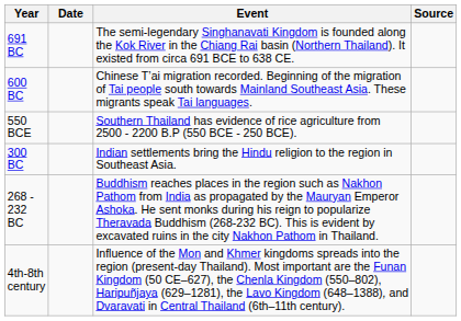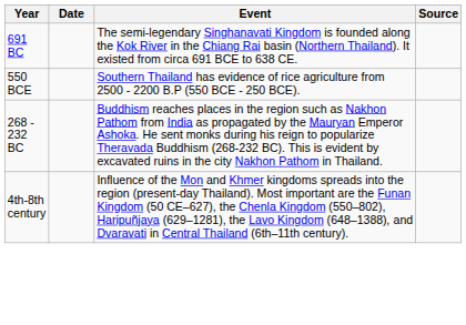 <table class="wikitable" width="100%">
 <tr>
 <th style="width:6%">Year</th>
 <th style="width:10%">Date</th>
 <th>Event</th>
 <th>Source</th>
 </tr>
 <tr>
 <td><a href='#'>691 BC</a></td>
 <td></td>
 <td>The semi-legendary <a href='#'>Singhanavati Kingdom</a> is founded along the <a href='#'>Kok River</a> in the <a href='#'>Chiang Rai</a> basin (<a href='#'>Northern Thailand</a>). It existed from circa 691 BCE to 638 CE.</td>
 <td></td>
 </tr>
 <tr>
-<td><a href='#'>600 BC</a></td>
-<td></td>
-<td>Chinese T’ai migration recorded. Beginning of the migration of <a href='#'>Tai people</a> south towards <a href='#'>Mainland Southeast Asia</a>. These migrants speak <a href='#'>Tai languages</a>.</td>
-<td></td>
-</tr>
-<tr>
 <td>550 BCE</td>
 <td></td>
 <td><a href='#'>Southern Thailand</a> has evidence of rice agriculture from 2500 - 2200 B.P (550 BCE - 250 BCE).</td>
-<td></td>
-</tr>
-<tr>
-<td><a href='#'>300 BC</a></td>
-<td></td>
-<td><a href='#'>Indian</a> settlements bring the <a href='#'>Hindu</a> religion to the region in Southeast Asia.</td>
 <td></td>
 </tr>
 <tr>
 <td>268 - 232 BC</td>
 <td></td>
 <td><a href='#'>Buddhism</a> reaches places in the region such as <a href='#'>Nakhon Pathom</a> from <a href='#'>India</a> as propagated by the <a href='#'>Mauryan</a> Emperor <a href='#'>Ashoka</a>. He sent monks during his reign to popularize <a href='#'>Theravada</a> Buddhism (268-232 BC). This is evident by excavated ruins in the city <a href='#'>Nakhon Pathom</a> in Thailand.</td>
 <td></td>
 </tr>
 <tr>
 <td>4th-8th century</td>
 <td></td>
 <td>Influence of the <a href='#'>Mon</a> and <a href='#'>Khmer</a> kingdoms spreads into the region (present-day Thailand). Most important are the <a href='#'>Funan Kingdom</a> (50 CE–627), the <a href='#'>Chenla Kingdom</a> (550–802), <a href='#'>Haripuñjaya</a> (629–1281), the <a href='#'>Lavo Kingdom</a> (648–1388)<em>,</em> and <a href='#'>Dvaravati</a> in <a href='#'>Central Thailand</a> (6th–11th century).</td>
 <td></td>
 </tr>
 </table>
